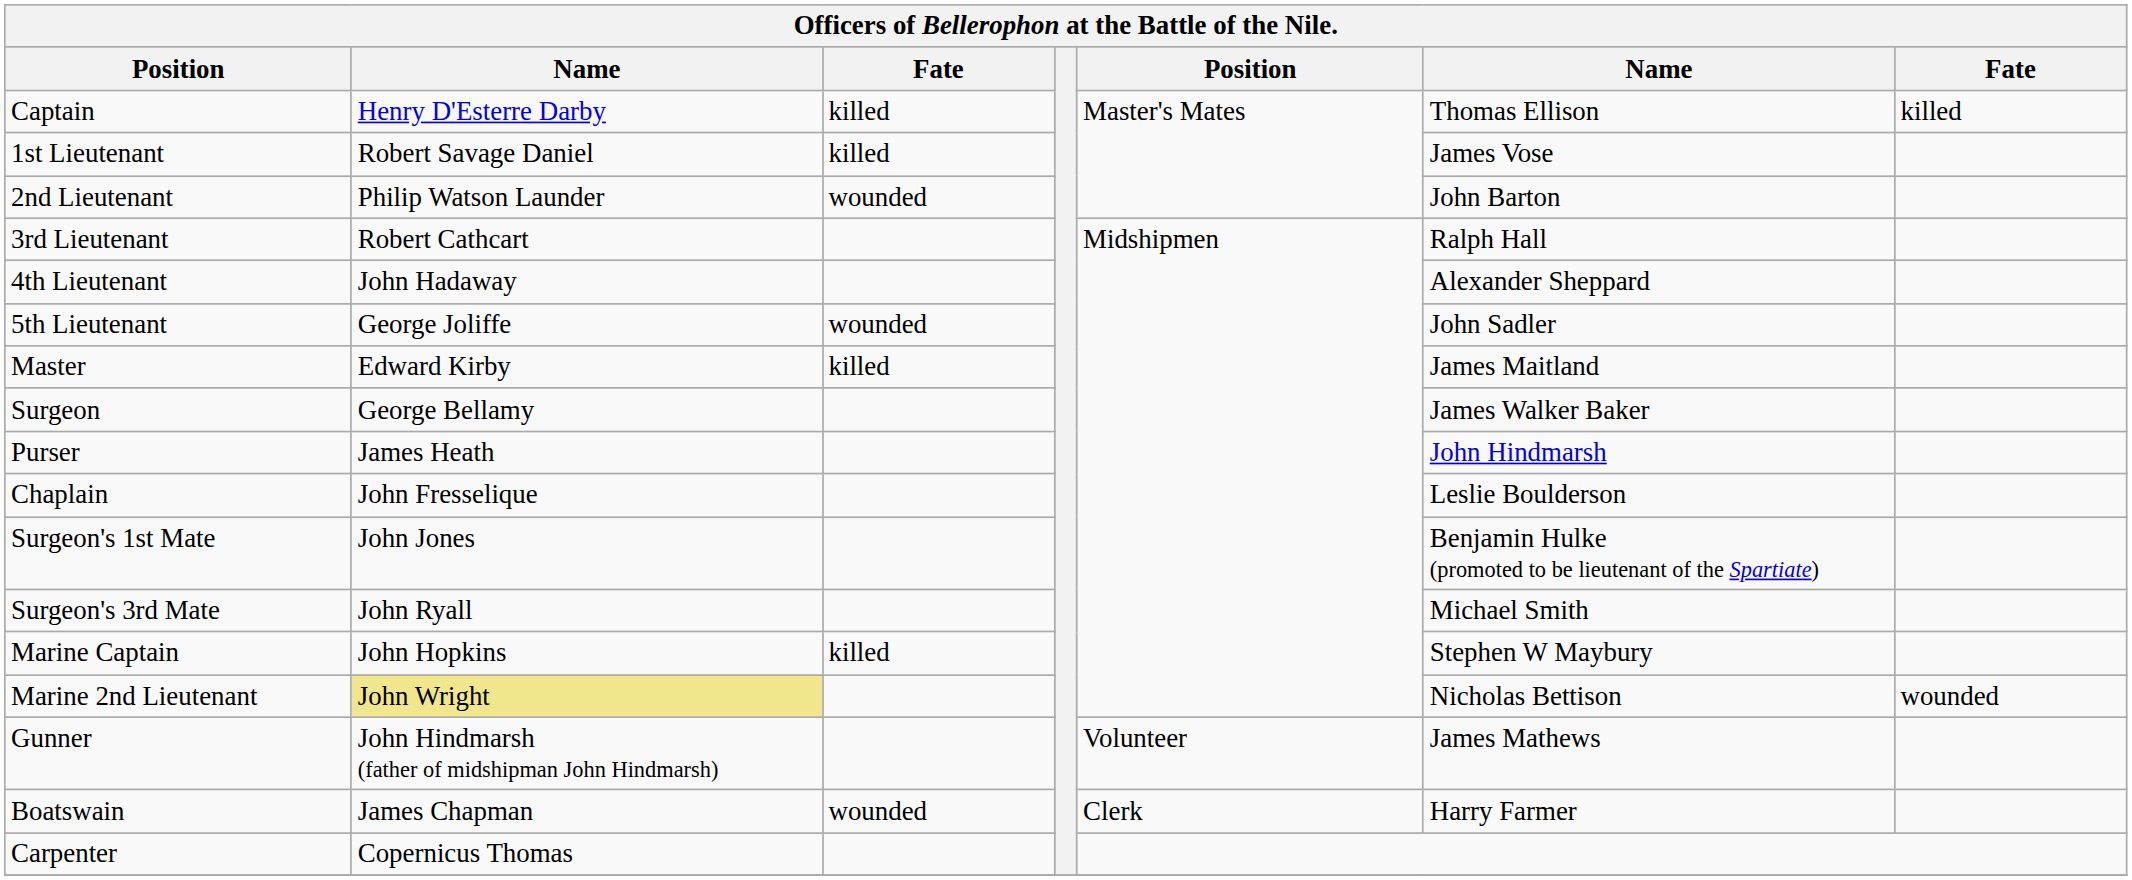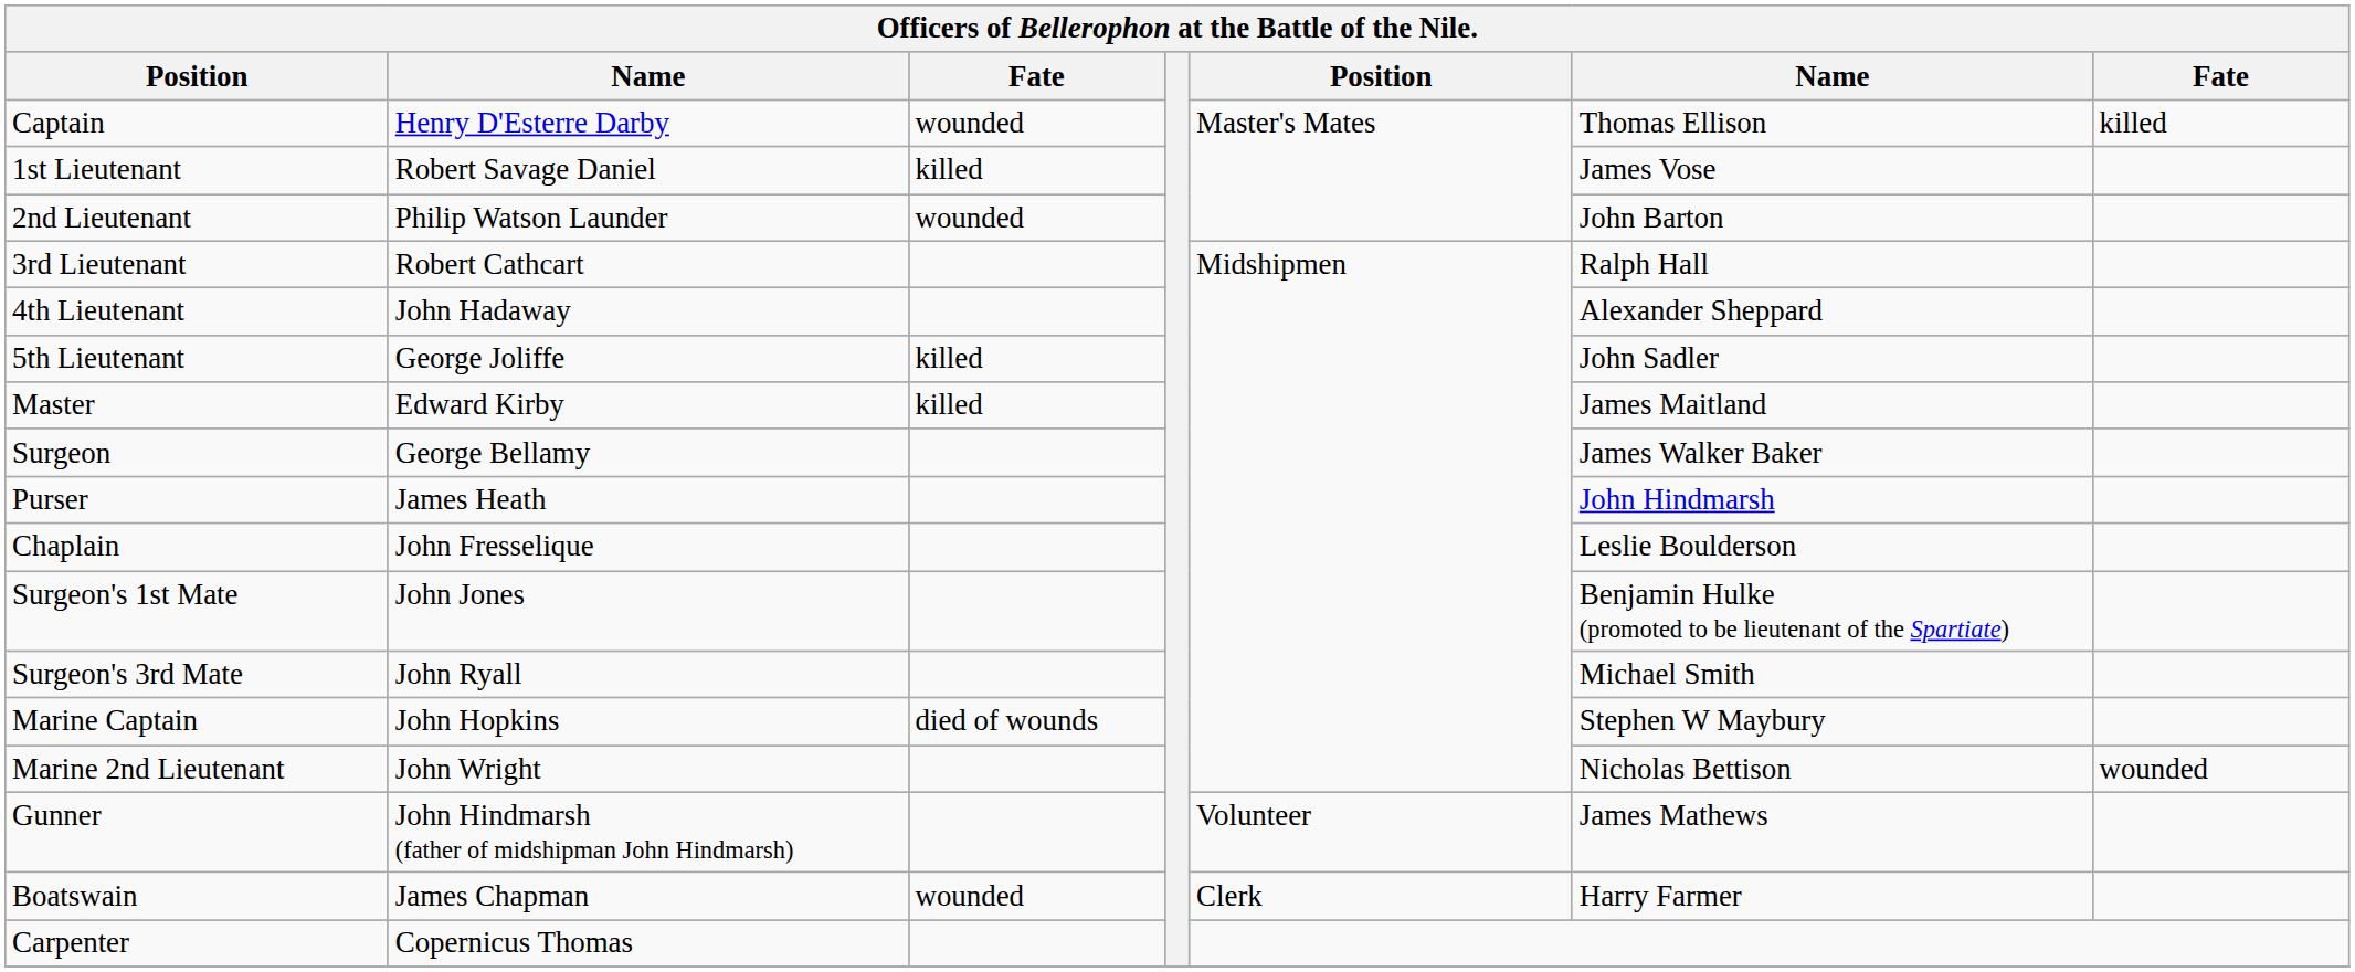 <table class="wikitable collapsible collapsed" style="width:100%">
 <tr valign=top>
 <th colspan=7>Officers of <em>Bellerophon</em> at the Battle of the Nile.</th>
 </tr>
 <tr valign=top>
 <th width=138>Position</th>
 <th width=190>Name</th>
 <th width=90>Fate</th>
 <th rowspan="18" width="2"></th>
 <th width=138>Position</th>
 <th width=190>Name</th>
 <th width=90>Fate</th>
 </tr>
 <tr valign=top>
 <td>Captain</td>
 <td><a href='#'>Henry D'Esterre Darby</a></td>
-<td>killed</td>
+<td>wounded</td>
 <td rowspan="3">Master's Mates</td>
 <td>Thomas Ellison</td>
 <td>killed</td>
 </tr>
 <tr valign=top>
 <td>1st Lieutenant</td>
 <td>Robert Savage Daniel</td>
 <td>killed</td>
 <td>James Vose</td>
 <td></td>
 </tr>
 <tr valign=top>
 <td>2nd Lieutenant</td>
 <td>Philip Watson Launder</td>
 <td>wounded</td>
 <td>John Barton</td>
 <td></td>
 </tr>
 <tr valign=top>
 <td>3rd Lieutenant</td>
 <td>Robert Cathcart</td>
 <td></td>
 <td rowspan="11">Midshipmen</td>
 <td>Ralph Hall</td>
 <td></td>
 </tr>
 <tr valign=top>
 <td>4th Lieutenant</td>
 <td>John Hadaway</td>
 <td></td>
 <td>Alexander Sheppard</td>
 <td></td>
 </tr>
 <tr valign=top>
 <td>5th Lieutenant</td>
 <td>George Joliffe</td>
-<td>wounded</td>
+<td>killed</td>
 <td>John Sadler</td>
 <td></td>
 </tr>
 <tr valign=top>
 <td>Master</td>
 <td>Edward Kirby</td>
 <td>killed</td>
 <td>James Maitland</td>
 <td></td>
 </tr>
 <tr valign=top>
 <td>Surgeon</td>
 <td>George Bellamy</td>
 <td></td>
 <td>James Walker Baker</td>
 <td></td>
 </tr>
 <tr valign=top>
 <td>Purser</td>
 <td>James Heath</td>
 <td></td>
 <td><a href='#'>John Hindmarsh</a></td>
 <td></td>
 </tr>
 <tr valign=top>
 <td>Chaplain</td>
 <td>John Fresselique</td>
 <td></td>
 <td>Leslie Boulderson</td>
 <td></td>
 </tr>
 <tr valign=top>
 <td>Surgeon's 1st Mate</td>
 <td>John Jones</td>
 <td></td>
 <td>Benjamin Hulke<br><small>(promoted to be lieutenant of the <a href='#'><em> Spartiate</em></a>)</small></td>
 <td></td>
 </tr>
 <tr valign=top>
 <td>Surgeon's 3rd Mate</td>
 <td>John Ryall</td>
 <td></td>
 <td>Michael Smith</td>
 <td></td>
 </tr>
 <tr valign=top>
 <td>Marine Captain</td>
 <td>John Hopkins</td>
-<td>killed</td>
+<td>died of wounds</td>
 <td>Stephen W Maybury</td>
 <td></td>
 </tr>
 <tr valign=top>
 <td>Marine 2nd Lieutenant</td>
-<td style="background: khaki;">John Wright</td>
+<td>John Wright</td>
 <td></td>
 <td>Nicholas Bettison</td>
 <td>wounded</td>
 </tr>
 <tr valign=top>
 <td>Gunner</td>
 <td>John Hindmarsh<br><small>(father of midshipman John Hindmarsh)</small></td>
 <td></td>
 <td>Volunteer</td>
 <td>James Mathews</td>
 <td></td>
 </tr>
 <tr valign=top>
 <td>Boatswain</td>
 <td>James Chapman</td>
 <td>wounded</td>
 <td>Clerk</td>
 <td>Harry Farmer</td>
 <td></td>
 </tr>
 <tr valign=top>
 <td>Carpenter</td>
 <td>Copernicus Thomas</td>
 <td></td>
 <td colspan=3></td>
 </tr>
 <tr>
 </tr>
 </table>
